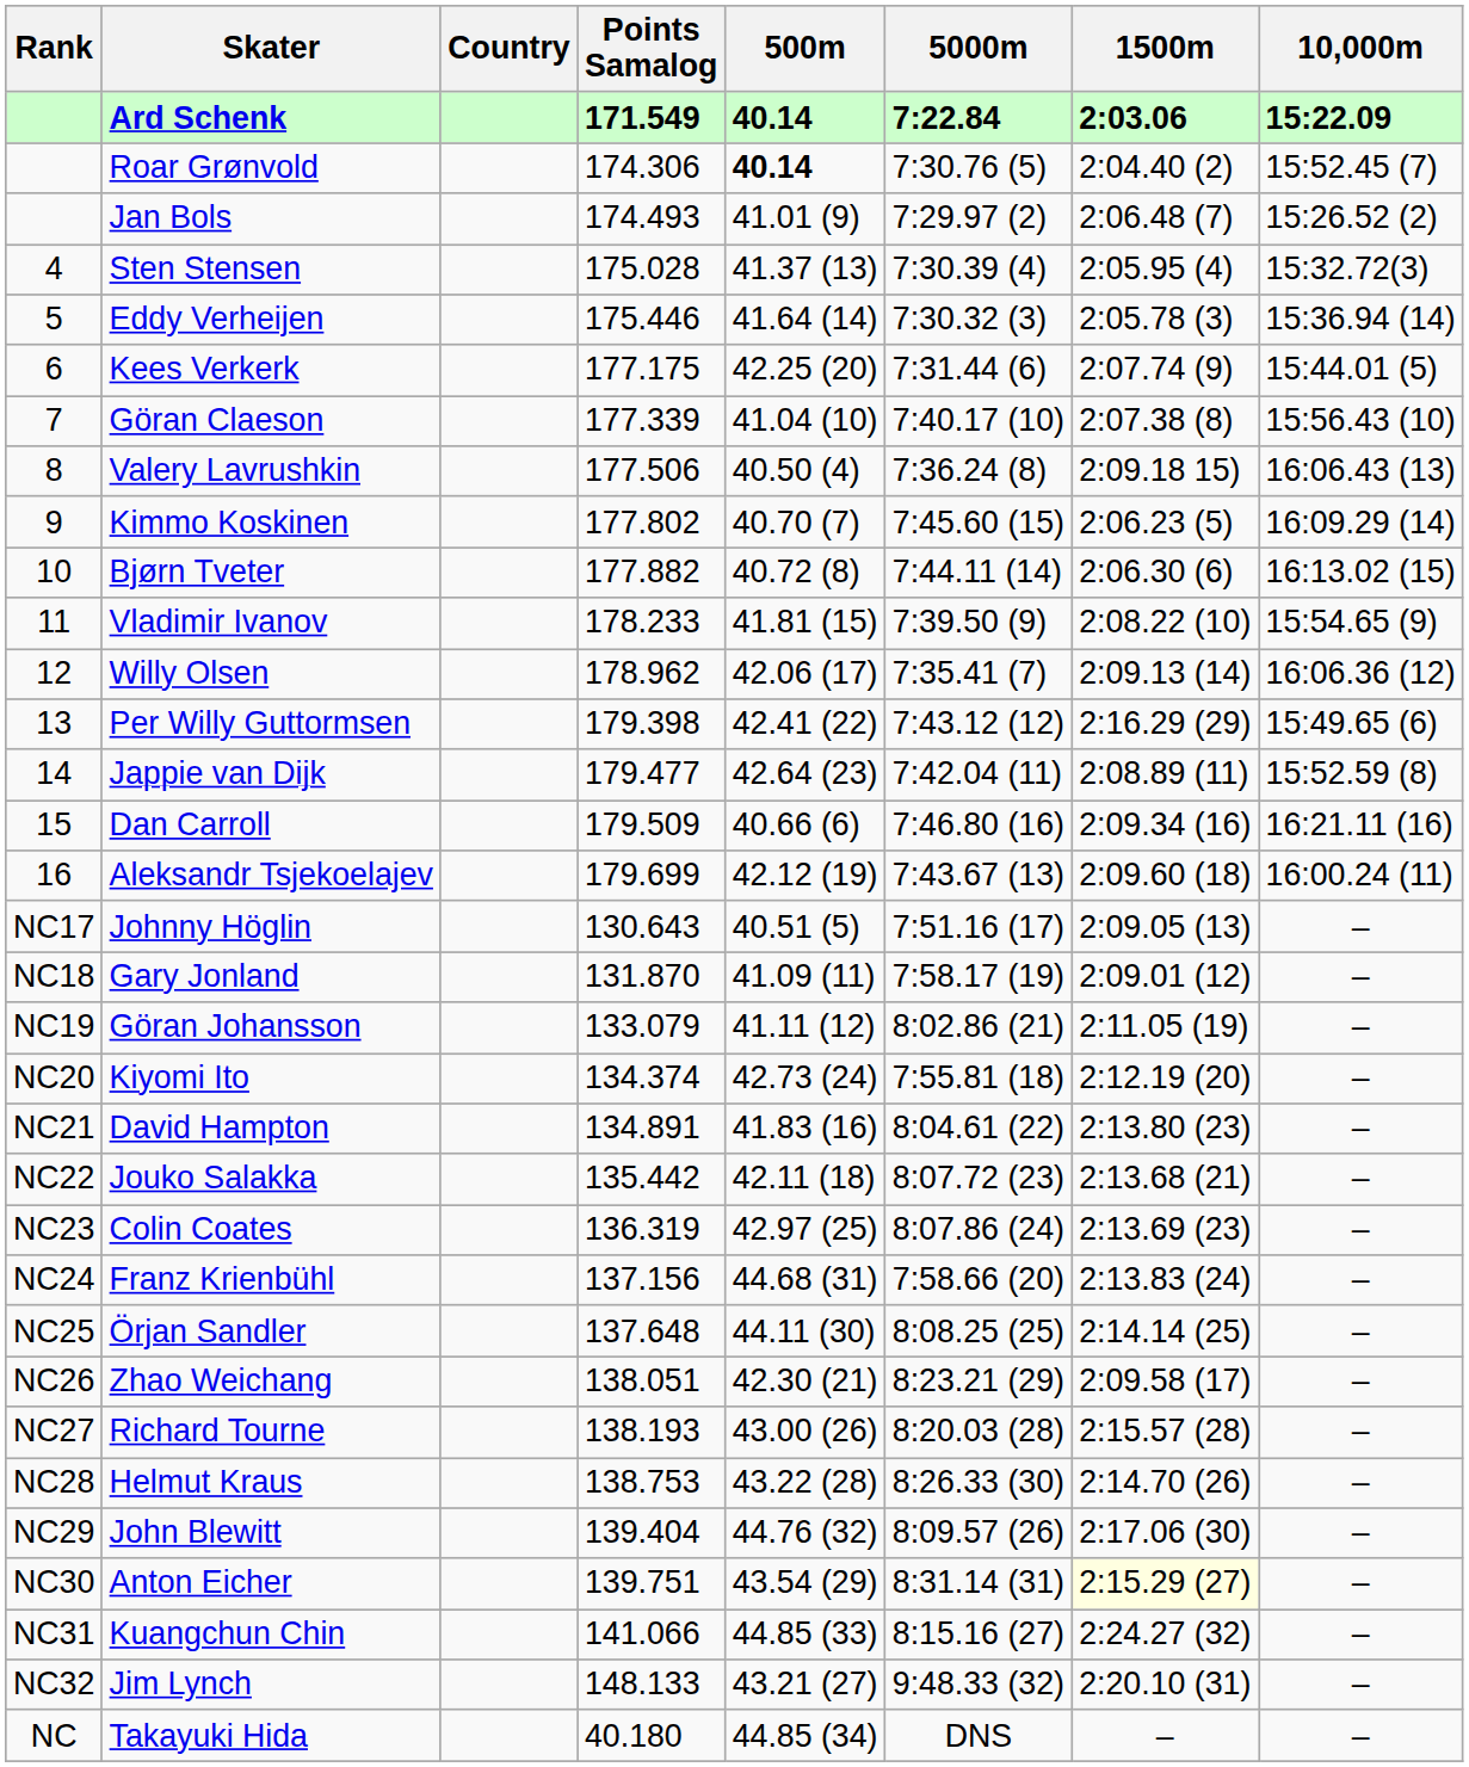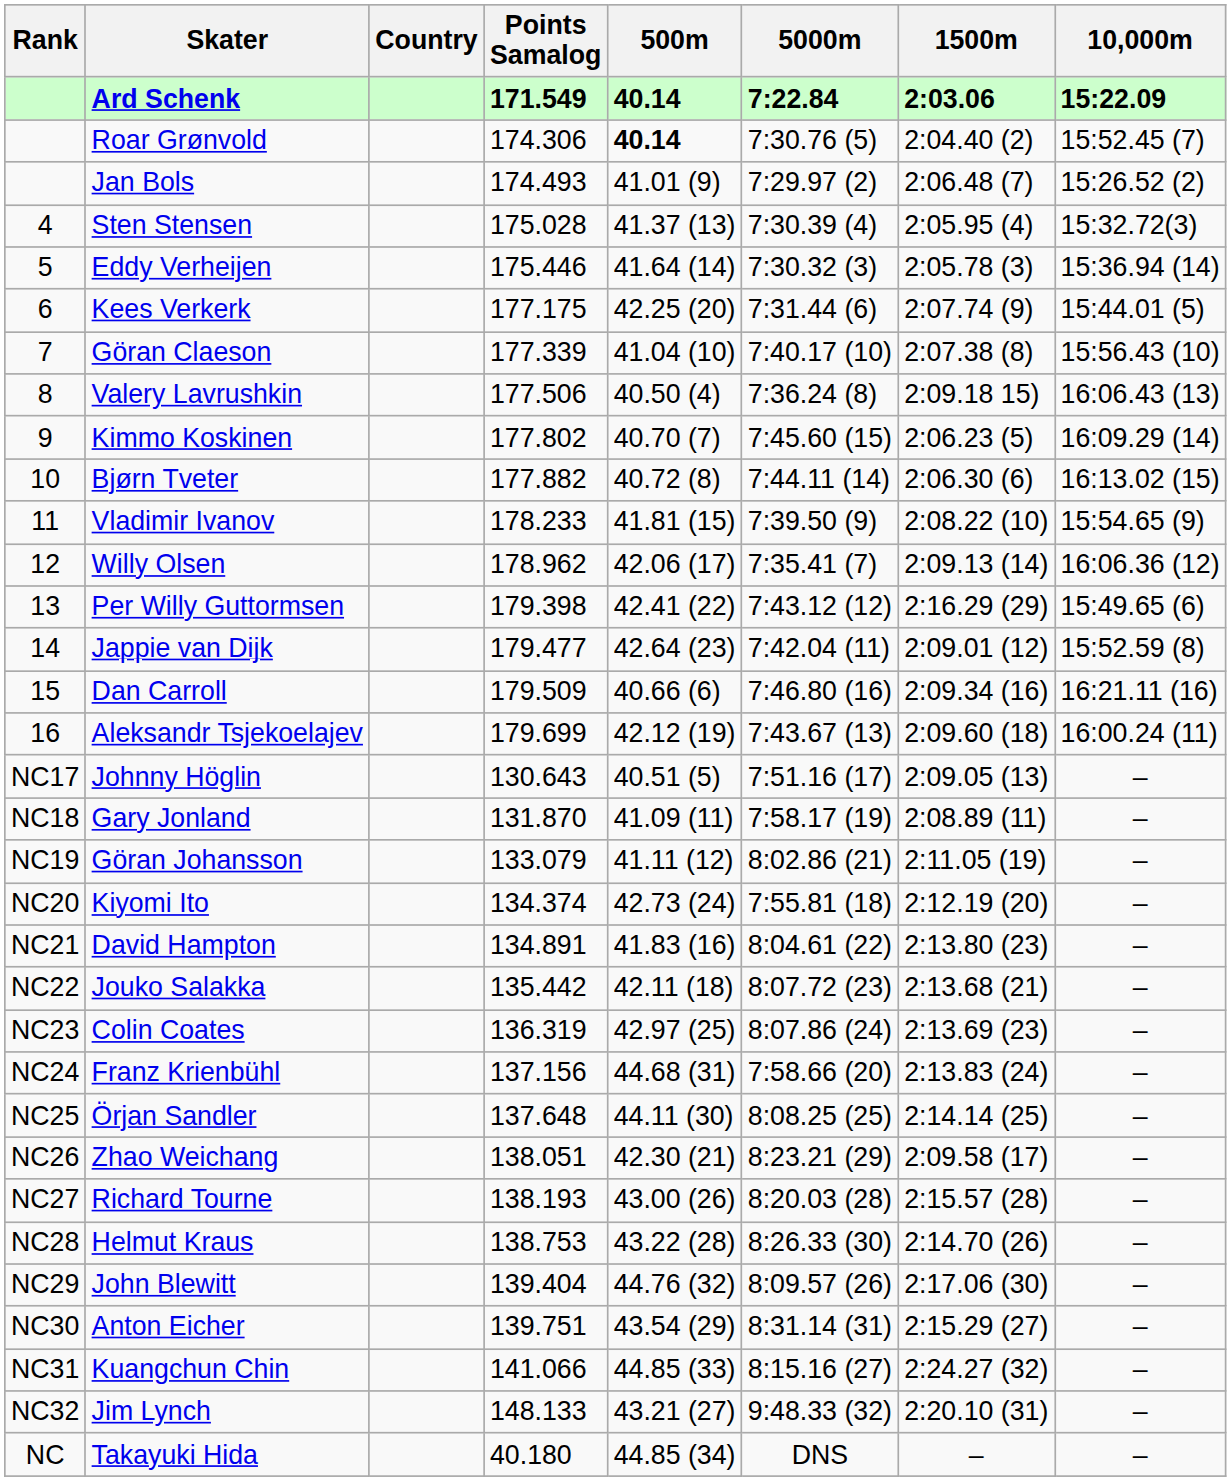 <table class="wikitable sortable" style="text-align:left">
 <tr>
 <th>Rank</th>
 <th>Skater</th>
 <th>Country</th>
 <th>Points <br> Samalog</th>
 <th>500m</th>
 <th>5000m</th>
 <th>1500m</th>
 <th>10,000m</th>
 </tr>
 <tr bgcolor=ccffcc>
 <td style="text-align:center"></td>
 <td><strong><a href='#'>Ard Schenk</a></strong></td>
 <td></td>
 <td><strong>171.549</strong></td>
 <td><strong>40.14</strong> </td>
 <td><strong>7:22.84</strong> </td>
 <td><strong>2:03.06</strong> </td>
 <td><strong>15:22.09</strong> </td>
 </tr>
 <tr>
 <td style="text-align:center"></td>
 <td><a href='#'>Roar Grønvold</a></td>
 <td></td>
 <td>174.306</td>
 <td><strong>40.14</strong> </td>
 <td>7:30.76 (5)</td>
 <td>2:04.40 (2)</td>
 <td>15:52.45 (7)</td>
 </tr>
 <tr>
 <td style="text-align:center"></td>
 <td><a href='#'>Jan Bols</a></td>
 <td></td>
 <td>174.493</td>
 <td>41.01 (9)</td>
 <td>7:29.97 (2)</td>
 <td>2:06.48 (7)</td>
 <td>15:26.52 (2)</td>
 </tr>
 <tr>
 <td style="text-align:center">4</td>
 <td><a href='#'>Sten Stensen</a></td>
 <td></td>
 <td>175.028</td>
 <td>41.37 (13)</td>
 <td>7:30.39 (4)</td>
 <td>2:05.95 (4)</td>
 <td>15:32.72(3)</td>
 </tr>
 <tr>
 <td style="text-align:center">5</td>
 <td><a href='#'>Eddy Verheijen</a></td>
 <td></td>
 <td>175.446</td>
 <td>41.64 (14)</td>
 <td>7:30.32 (3)</td>
 <td>2:05.78 (3)</td>
 <td>15:36.94 (14)</td>
 </tr>
 <tr>
 <td style="text-align:center">6</td>
 <td><a href='#'>Kees Verkerk</a></td>
 <td></td>
 <td>177.175</td>
 <td>42.25 (20)</td>
 <td>7:31.44 (6)</td>
 <td>2:07.74 (9)</td>
 <td>15:44.01 (5)</td>
 </tr>
 <tr>
 <td style="text-align:center">7</td>
 <td><a href='#'>Göran Claeson</a></td>
 <td></td>
 <td>177.339</td>
 <td>41.04 (10)</td>
 <td>7:40.17 (10)</td>
 <td>2:07.38 (8)</td>
 <td>15:56.43 (10)</td>
 </tr>
 <tr>
 <td style="text-align:center">8</td>
 <td><a href='#'>Valery Lavrushkin</a></td>
 <td></td>
 <td>177.506</td>
 <td>40.50 (4)</td>
 <td>7:36.24 (8)</td>
 <td>2:09.18 15)</td>
 <td>16:06.43 (13)</td>
 </tr>
 <tr>
 <td style="text-align:center">9</td>
 <td><a href='#'>Kimmo Koskinen</a></td>
 <td></td>
 <td>177.802</td>
 <td>40.70 (7)</td>
 <td>7:45.60 (15)</td>
 <td>2:06.23 (5)</td>
 <td>16:09.29 (14)</td>
 </tr>
 <tr>
 <td style="text-align:center">10</td>
 <td><a href='#'>Bjørn Tveter</a></td>
 <td></td>
 <td>177.882</td>
 <td>40.72 (8)</td>
 <td>7:44.11 (14)</td>
 <td>2:06.30 (6)</td>
 <td>16:13.02 (15)</td>
 </tr>
 <tr>
 <td style="text-align:center">11</td>
 <td><a href='#'>Vladimir Ivanov</a></td>
 <td></td>
 <td>178.233</td>
 <td>41.81 (15)</td>
 <td>7:39.50 (9)</td>
 <td>2:08.22 (10)</td>
 <td>15:54.65 (9)</td>
 </tr>
 <tr>
 <td style="text-align:center">12</td>
 <td><a href='#'>Willy Olsen</a></td>
 <td></td>
 <td>178.962</td>
 <td>42.06 (17)</td>
 <td>7:35.41 (7)</td>
 <td>2:09.13 (14)</td>
 <td>16:06.36 (12)</td>
 </tr>
 <tr>
 <td style="text-align:center">13</td>
 <td><a href='#'>Per Willy Guttormsen</a></td>
 <td></td>
 <td>179.398</td>
 <td>42.41 (22)</td>
 <td>7:43.12 (12)</td>
 <td>2:16.29 (29)</td>
 <td>15:49.65 (6)</td>
 </tr>
 <tr>
 <td style="text-align:center">14</td>
 <td><a href='#'>Jappie van Dijk</a></td>
 <td></td>
 <td>179.477</td>
 <td>42.64 (23)</td>
 <td>7:42.04 (11)</td>
-<td>2:08.89 (11)</td>
+<td>2:09.01 (12)</td>
 <td>15:52.59 (8)</td>
 </tr>
 <tr>
 <td style="text-align:center">15</td>
 <td><a href='#'>Dan Carroll</a></td>
 <td></td>
 <td>179.509</td>
 <td>40.66 (6)</td>
 <td>7:46.80 (16)</td>
 <td>2:09.34 (16)</td>
 <td>16:21.11 (16)</td>
 </tr>
 <tr>
 <td style="text-align:center">16</td>
 <td><a href='#'>Aleksandr Tsjekoelajev</a></td>
 <td></td>
 <td>179.699</td>
 <td>42.12 (19)</td>
 <td>7:43.67 (13)</td>
 <td>2:09.60 (18)</td>
 <td>16:00.24 (11)</td>
 </tr>
 <tr>
 <td style="text-align:center">NC17</td>
 <td><a href='#'>Johnny Höglin</a></td>
 <td></td>
 <td>130.643</td>
 <td>40.51 (5)</td>
 <td>7:51.16 (17)</td>
 <td>2:09.05 (13)</td>
 <td style="text-align:center">–</td>
 </tr>
 <tr>
 <td style="text-align:center">NC18</td>
 <td><a href='#'>Gary Jonland</a></td>
 <td></td>
 <td>131.870</td>
 <td>41.09 (11)</td>
 <td>7:58.17 (19)</td>
-<td>2:09.01 (12)</td>
+<td>2:08.89 (11)</td>
 <td style="text-align:center">–</td>
 </tr>
 <tr>
 <td style="text-align:center">NC19</td>
 <td><a href='#'>Göran Johansson</a></td>
 <td></td>
 <td>133.079</td>
 <td>41.11 (12)</td>
 <td>8:02.86 (21)</td>
 <td>2:11.05 (19)</td>
 <td style="text-align:center">–</td>
 </tr>
 <tr>
 <td style="text-align:center">NC20</td>
 <td><a href='#'>Kiyomi Ito</a></td>
 <td></td>
 <td>134.374</td>
 <td>42.73 (24)</td>
 <td>7:55.81 (18)</td>
 <td>2:12.19 (20)</td>
 <td style="text-align:center">–</td>
 </tr>
 <tr>
 <td style="text-align:center">NC21</td>
 <td><a href='#'>David Hampton</a></td>
 <td></td>
 <td>134.891</td>
 <td>41.83 (16)</td>
 <td>8:04.61 (22)</td>
 <td>2:13.80 (23)</td>
 <td style="text-align:center">–</td>
 </tr>
 <tr>
 <td style="text-align:center">NC22</td>
 <td><a href='#'>Jouko Salakka</a></td>
 <td></td>
 <td>135.442</td>
 <td>42.11 (18)</td>
 <td>8:07.72 (23)</td>
 <td>2:13.68 (21)</td>
 <td style="text-align:center">–</td>
 </tr>
 <tr>
 <td style="text-align:center">NC23</td>
 <td><a href='#'>Colin Coates</a></td>
 <td></td>
 <td>136.319</td>
 <td>42.97 (25)</td>
 <td>8:07.86 (24)</td>
 <td>2:13.69 (23)</td>
 <td style="text-align:center">–</td>
 </tr>
 <tr>
 <td style="text-align:center">NC24</td>
 <td><a href='#'>Franz Krienbühl</a></td>
 <td></td>
 <td>137.156</td>
 <td>44.68 (31)</td>
 <td>7:58.66 (20)</td>
 <td>2:13.83 (24)</td>
 <td style="text-align:center">–</td>
 </tr>
 <tr>
 <td style="text-align:center">NC25</td>
 <td><a href='#'>Örjan Sandler</a></td>
 <td></td>
 <td>137.648</td>
 <td>44.11 (30)</td>
 <td>8:08.25 (25)</td>
 <td>2:14.14 (25)</td>
 <td style="text-align:center">–</td>
 </tr>
 <tr>
 <td style="text-align:center">NC26</td>
 <td><a href='#'>Zhao Weichang</a></td>
 <td></td>
 <td>138.051</td>
 <td>42.30 (21)</td>
 <td>8:23.21 (29)</td>
 <td>2:09.58 (17)</td>
 <td style="text-align:center">–</td>
 </tr>
 <tr>
 <td style="text-align:center">NC27</td>
 <td><a href='#'>Richard Tourne</a></td>
 <td></td>
 <td>138.193</td>
 <td>43.00 (26)</td>
 <td>8:20.03 (28)</td>
 <td>2:15.57 (28)</td>
 <td style="text-align:center">–</td>
 </tr>
 <tr>
 <td style="text-align:center">NC28</td>
 <td><a href='#'>Helmut Kraus</a></td>
 <td></td>
 <td>138.753</td>
 <td>43.22 (28)</td>
 <td>8:26.33 (30)</td>
 <td>2:14.70 (26)</td>
 <td style="text-align:center">–</td>
 </tr>
 <tr>
 <td style="text-align:center">NC29</td>
 <td><a href='#'>John Blewitt</a></td>
 <td></td>
 <td>139.404</td>
 <td>44.76 (32)</td>
 <td>8:09.57 (26)</td>
 <td>2:17.06 (30)</td>
 <td style="text-align:center">–</td>
 </tr>
 <tr>
 <td style="text-align:center">NC30</td>
 <td><a href='#'>Anton Eicher</a></td>
 <td></td>
 <td>139.751</td>
 <td>43.54 (29)</td>
 <td>8:31.14 (31)</td>
-<td style="background: lightyellow;">2:15.29 (27)</td>
+<td>2:15.29 (27)</td>
 <td style="text-align:center">–</td>
 </tr>
 <tr>
 <td style="text-align:center">NC31</td>
 <td><a href='#'>Kuangchun Chin</a></td>
 <td></td>
 <td>141.066</td>
 <td>44.85 (33)</td>
 <td>8:15.16 (27)</td>
 <td>2:24.27 (32)</td>
 <td style="text-align:center">–</td>
 </tr>
 <tr>
 <td style="text-align:center">NC32</td>
 <td><a href='#'>Jim Lynch</a></td>
 <td></td>
 <td>148.133</td>
 <td>43.21 (27)</td>
 <td>9:48.33 (32)</td>
 <td>2:20.10 (31)</td>
 <td style="text-align:center">–</td>
 </tr>
 <tr>
 <td style="text-align:center">NC</td>
 <td><a href='#'>Takayuki Hida</a></td>
 <td></td>
 <td>40.180</td>
 <td>44.85 (34)</td>
 <td style="text-align:center">DNS</td>
 <td style="text-align:center">–</td>
 <td style="text-align:center">–</td>
 </tr>
 </table>
